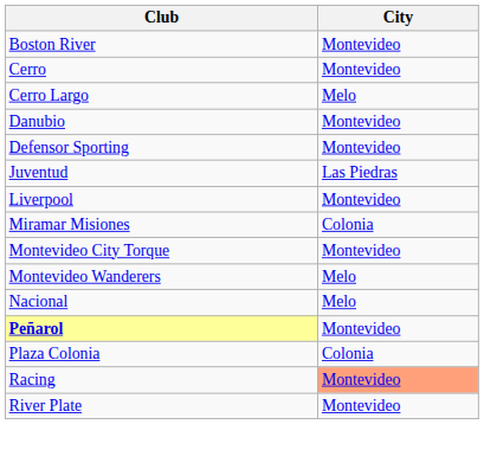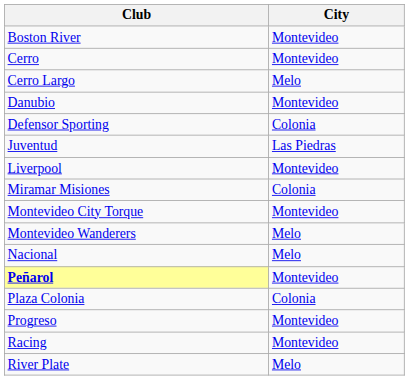 <table class="wikitable sortable">
 <tr>
 <th style="width:300px; text-align:center;">Club</th>
 <th style="width:150px; text-align:center;">City</th>
 </tr>
 <tr>
 <td><a href='#'>Boston River</a></td>
 <td><a href='#'>Montevideo</a></td>
 </tr>
 <tr>
 <td><a href='#'>Cerro</a></td>
 <td><a href='#'>Montevideo</a></td>
 </tr>
 <tr>
 <td><a href='#'>Cerro Largo</a></td>
 <td><a href='#'>Melo</a></td>
 </tr>
 <tr>
 <td><a href='#'>Danubio</a></td>
 <td><a href='#'>Montevideo</a></td>
 </tr>
 <tr>
 <td><a href='#'>Defensor Sporting</a></td>
-<td><a href='#'>Montevideo</a></td>
+<td><a href='#'>Colonia</a></td>
 </tr>
 <tr>
 <td><a href='#'>Juventud</a></td>
 <td><a href='#'>Las Piedras</a></td>
 </tr>
 <tr>
 <td><a href='#'>Liverpool</a></td>
 <td><a href='#'>Montevideo</a></td>
 </tr>
 <tr>
 <td><a href='#'>Miramar Misiones</a></td>
 <td><a href='#'>Colonia</a></td>
 </tr>
 <tr>
 <td><a href='#'>Montevideo City Torque</a></td>
 <td><a href='#'>Montevideo</a></td>
 </tr>
 <tr>
 <td><a href='#'>Montevideo Wanderers</a></td>
 <td><a href='#'>Melo</a></td>
 </tr>
 <tr>
 <td><a href='#'>Nacional</a></td>
 <td><a href='#'>Melo</a></td>
 </tr>
 <tr>
 <td style="background:#ff9;"><strong><a href='#'>Peñarol</a></strong></td>
 <td><a href='#'>Montevideo</a></td>
 </tr>
 <tr>
 <td><a href='#'>Plaza Colonia</a></td>
 <td><a href='#'>Colonia</a></td>
 </tr>
 <tr>
+<td><a href='#'>Progreso</a></td>
+<td><a href='#'>Montevideo</a></td>
+</tr>
+<tr>
 <td><a href='#'>Racing</a></td>
-<td style="background: lightsalmon;"><a href='#'>Montevideo</a></td>
+<td><a href='#'>Montevideo</a></td>
 </tr>
 <tr>
 <td><a href='#'>River Plate</a></td>
-<td><a href='#'>Montevideo</a></td>
+<td><a href='#'>Melo</a></td>
 </tr>
 </table>
